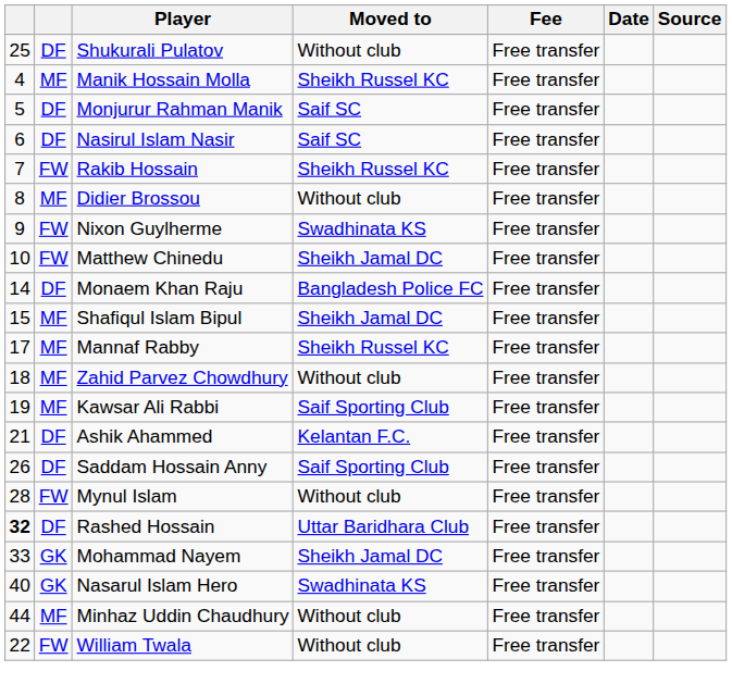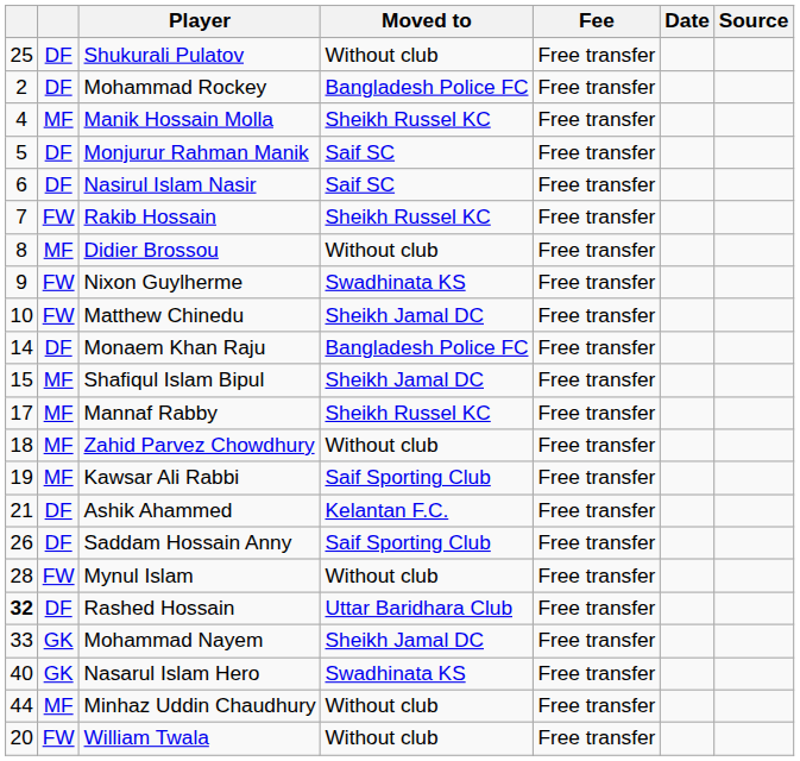 <table class="wikitable plainrowheaders sortable" style="text-align:center">
 <tr>
 <th></th>
 <th></th>
 <th>Player</th>
 <th>Moved to</th>
 <th>Fee</th>
 <th>Date</th>
 <th>Source</th>
 </tr>
 <tr>
 <td align="center">25</td>
 <td align="center"><a href='#'>DF</a></td>
 <td align="left"> <a href='#'>Shukurali Pulatov</a></td>
 <td align="left">Without club</td>
 <td align="center">Free transfer</td>
+<td></td>
+<td></td>
+</tr>
+<tr>
+<td>2</td>
+<td><a href='#'>DF</a></td>
+<td align="left"> Mohammad Rockey</td>
+<td align="left"> <a href='#'>Bangladesh Police FC</a></td>
+<td>Free transfer</td>
 <td></td>
 <td></td>
 </tr>
 <tr>
 <td>4</td>
 <td><a href='#'>MF</a></td>
 <td align="left"> <a href='#'>Manik Hossain Molla</a></td>
 <td align="left"> <a href='#'>Sheikh Russel KC</a></td>
 <td>Free transfer</td>
 <td></td>
 <td></td>
 </tr>
 <tr>
 <td>5</td>
 <td><a href='#'>DF</a></td>
 <td align="left"> <a href='#'>Monjurur Rahman Manik</a></td>
 <td align="left"> <a href='#'>Saif SC</a></td>
 <td>Free transfer</td>
 <td></td>
 <td></td>
 </tr>
 <tr>
 <td>6</td>
 <td><a href='#'>DF</a></td>
 <td align="left"> <a href='#'>Nasirul Islam Nasir</a></td>
 <td align="left"> <a href='#'>Saif SC</a></td>
 <td>Free transfer</td>
 <td></td>
 <td></td>
 </tr>
 <tr>
 <td>7</td>
 <td><a href='#'>FW</a></td>
 <td align="left"> <a href='#'>Rakib Hossain</a></td>
 <td align="left"> <a href='#'>Sheikh Russel KC</a></td>
 <td>Free transfer</td>
 <td></td>
 <td></td>
 </tr>
 <tr>
 <td>8</td>
 <td><a href='#'>MF</a></td>
 <td align="left"> <a href='#'>Didier Brossou</a></td>
 <td align="left">Without club</td>
 <td>Free transfer</td>
 <td></td>
 <td></td>
 </tr>
 <tr>
 <td>9</td>
 <td><a href='#'>FW</a></td>
 <td align="left"> Nixon Guylherme</td>
 <td align="left"> <a href='#'>Swadhinata KS</a></td>
 <td>Free transfer</td>
 <td></td>
 <td></td>
 </tr>
 <tr>
 <td>10</td>
 <td><a href='#'>FW</a></td>
 <td align="left"> Matthew Chinedu</td>
 <td align="left"> <a href='#'>Sheikh Jamal DC</a></td>
 <td>Free transfer</td>
 <td></td>
 <td></td>
 </tr>
 <tr>
 <td>14</td>
 <td><a href='#'>DF</a></td>
 <td align="left"> Monaem Khan Raju</td>
 <td align="left"> <a href='#'>Bangladesh Police FC</a></td>
 <td>Free transfer</td>
 <td></td>
 <td></td>
 </tr>
 <tr>
 <td>15</td>
 <td><a href='#'>MF</a></td>
 <td align="left"> Shafiqul Islam Bipul</td>
 <td align="left"> <a href='#'>Sheikh Jamal DC</a></td>
 <td>Free transfer</td>
 <td></td>
 <td></td>
 </tr>
 <tr>
 <td>17</td>
 <td><a href='#'>MF</a></td>
 <td align="left"> Mannaf Rabby</td>
 <td align="left"> <a href='#'>Sheikh Russel KC</a></td>
 <td>Free transfer</td>
 <td></td>
 <td></td>
 </tr>
 <tr>
 <td>18</td>
 <td><a href='#'>MF</a></td>
 <td align="left"> <a href='#'>Zahid Parvez Chowdhury</a></td>
 <td align="left">Without club</td>
 <td>Free transfer</td>
 <td></td>
 <td></td>
 </tr>
 <tr>
 <td>19</td>
 <td><a href='#'>MF</a></td>
 <td align="left"> Kawsar Ali Rabbi</td>
 <td align="left"> <a href='#'>Saif Sporting Club</a></td>
 <td>Free transfer</td>
 <td></td>
 <td></td>
 </tr>
 <tr>
 <td>21</td>
 <td><a href='#'>DF</a></td>
 <td align="left"> Ashik Ahammed</td>
 <td align="left"> <a href='#'>Kelantan F.C.</a></td>
 <td>Free transfer</td>
 <td></td>
 <td></td>
 </tr>
 <tr>
 <td>26</td>
 <td><a href='#'>DF</a></td>
 <td align="left"> Saddam Hossain Anny</td>
 <td align="left"> <a href='#'>Saif Sporting Club</a></td>
 <td>Free transfer</td>
 <td></td>
 <td></td>
 </tr>
 <tr>
 <td>28</td>
 <td><a href='#'>FW</a></td>
 <td align="left"> Mynul Islam</td>
 <td align="left">Without club</td>
 <td>Free transfer</td>
 <td></td>
 <td></td>
 </tr>
 <tr>
 <td><strong>32</strong></td>
 <td><a href='#'>DF</a></td>
 <td align="left"> Rashed Hossain</td>
 <td align="left"> <a href='#'>Uttar Baridhara Club</a></td>
 <td>Free transfer</td>
 <td></td>
 <td></td>
 </tr>
 <tr>
 <td>33</td>
 <td><a href='#'>GK</a></td>
 <td align="left"> Mohammad Nayem</td>
 <td align="left"> <a href='#'>Sheikh Jamal DC</a></td>
 <td>Free transfer</td>
 <td></td>
 <td></td>
 </tr>
 <tr>
 <td>40</td>
 <td><a href='#'>GK</a></td>
 <td align="left"> Nasarul Islam Hero</td>
 <td align="left"> <a href='#'>Swadhinata KS</a></td>
 <td>Free transfer</td>
 <td></td>
 <td></td>
 </tr>
 <tr>
 <td>44</td>
 <td><a href='#'>MF</a></td>
 <td align="left"> Minhaz Uddin Chaudhury</td>
 <td align="left">Without club</td>
 <td>Free transfer</td>
 <td></td>
 <td></td>
 </tr>
 <tr>
-<td>22</td>
+<td>20</td>
 <td><a href='#'>FW</a></td>
 <td align="left"> <a href='#'>William Twala</a></td>
 <td align="left">Without club</td>
 <td>Free transfer</td>
 <td></td>
 <td></td>
 </tr>
 </table>
